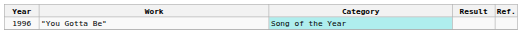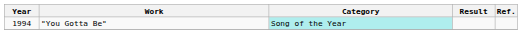 <table class="wikitable sortable">
 <tr>
 <th scope="col" style="width:4em;">Year</th>
 <th scope="col" style="width:29em;">Work</th>
 <th scope="col" style="width:23em;">Category</th>
 <th scope="col" style="width:5em;">Result</th>
 <th class=unsortable>Ref.</th>
 </tr>
 <tr>
-<td style="text-align:center;">1996</td>
+<td style="text-align:center;">1994</td>
 <td>"You Gotta Be"</td>
 <td style="background: paleturquoise;">Song of the Year</td>
 <td></td>
 <td style="text-align:center;"></td>
 </tr>
 <tr>
 </tr>
 </table>
